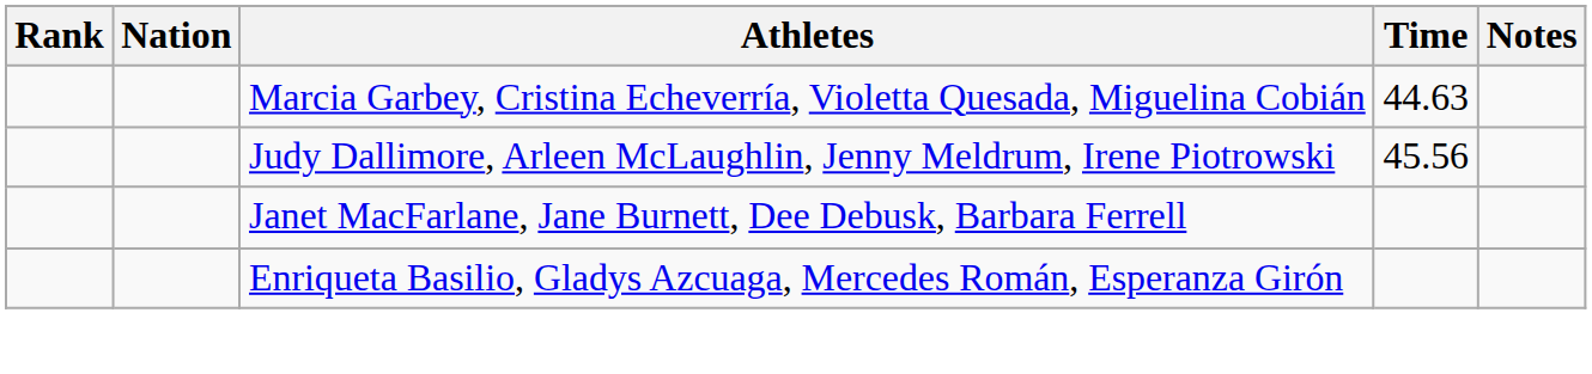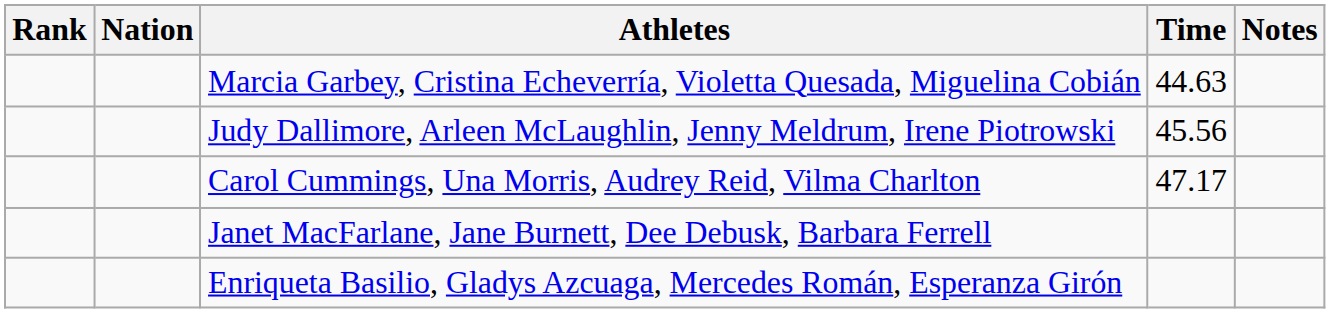 <table class="wikitable sortable" style="text-align:center">
 <tr>
 <th>Rank</th>
 <th>Nation</th>
 <th>Athletes</th>
 <th>Time</th>
 <th>Notes</th>
 </tr>
 <tr>
 <td></td>
 <td align=left></td>
 <td align=left><a href='#'>Marcia Garbey</a>, <a href='#'>Cristina Echeverría</a>, <a href='#'>Violetta Quesada</a>, <a href='#'>Miguelina Cobián</a></td>
 <td>44.63</td>
 <td></td>
 </tr>
 <tr>
 <td></td>
 <td align=left></td>
 <td align=left><a href='#'>Judy Dallimore</a>, <a href='#'>Arleen McLaughlin</a>, <a href='#'>Jenny Meldrum</a>, <a href='#'>Irene Piotrowski</a></td>
 <td>45.56</td>
 <td></td>
 </tr>
 <tr>
 <td></td>
 <td align=left></td>
+<td align=left><a href='#'>Carol Cummings</a>, <a href='#'>Una Morris</a>, <a href='#'>Audrey Reid</a>, <a href='#'>Vilma Charlton</a></td>
+<td>47.17</td>
+<td></td>
+</tr>
+<tr>
+<td></td>
+<td align=left></td>
 <td align=left><a href='#'>Janet MacFarlane</a>, <a href='#'>Jane Burnett</a>, <a href='#'>Dee Debusk</a>, <a href='#'>Barbara Ferrell</a></td>
 <td></td>
 <td></td>
 </tr>
 <tr>
 <td></td>
 <td align=left></td>
 <td align=left><a href='#'>Enriqueta Basilio</a>, <a href='#'>Gladys Azcuaga</a>, <a href='#'>Mercedes Román</a>, <a href='#'>Esperanza Girón</a></td>
 <td></td>
 <td></td>
 </tr>
 </table>
